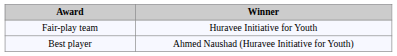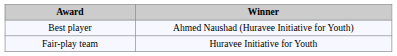 <table bgcolor="#f7f8ff" align="center" cellpadding="3" cellspacing="0" border="1" style="font-size: 95%; border: gray solid 1px; border-collapse: collapse;">
 <tr bgcolor="#CCCCCC" align="center">
 <td width="200"><strong>Award</strong></td>
 <td width="400"><strong>Winner</strong></td>
 </tr>
 <tr align=center>
+<td>Best player</td>
+<td>Ahmed Naushad (Huravee Initiative for Youth)</td>
+</tr>
+<tr align=center>
 <td>Fair-play team</td>
 <td>Huravee Initiative for Youth</td>
 </tr>
-<tr align=center>
-<td>Best player</td>
-<td>Ahmed Naushad (Huravee Initiative for Youth)</td>
-</tr>
 </table>
